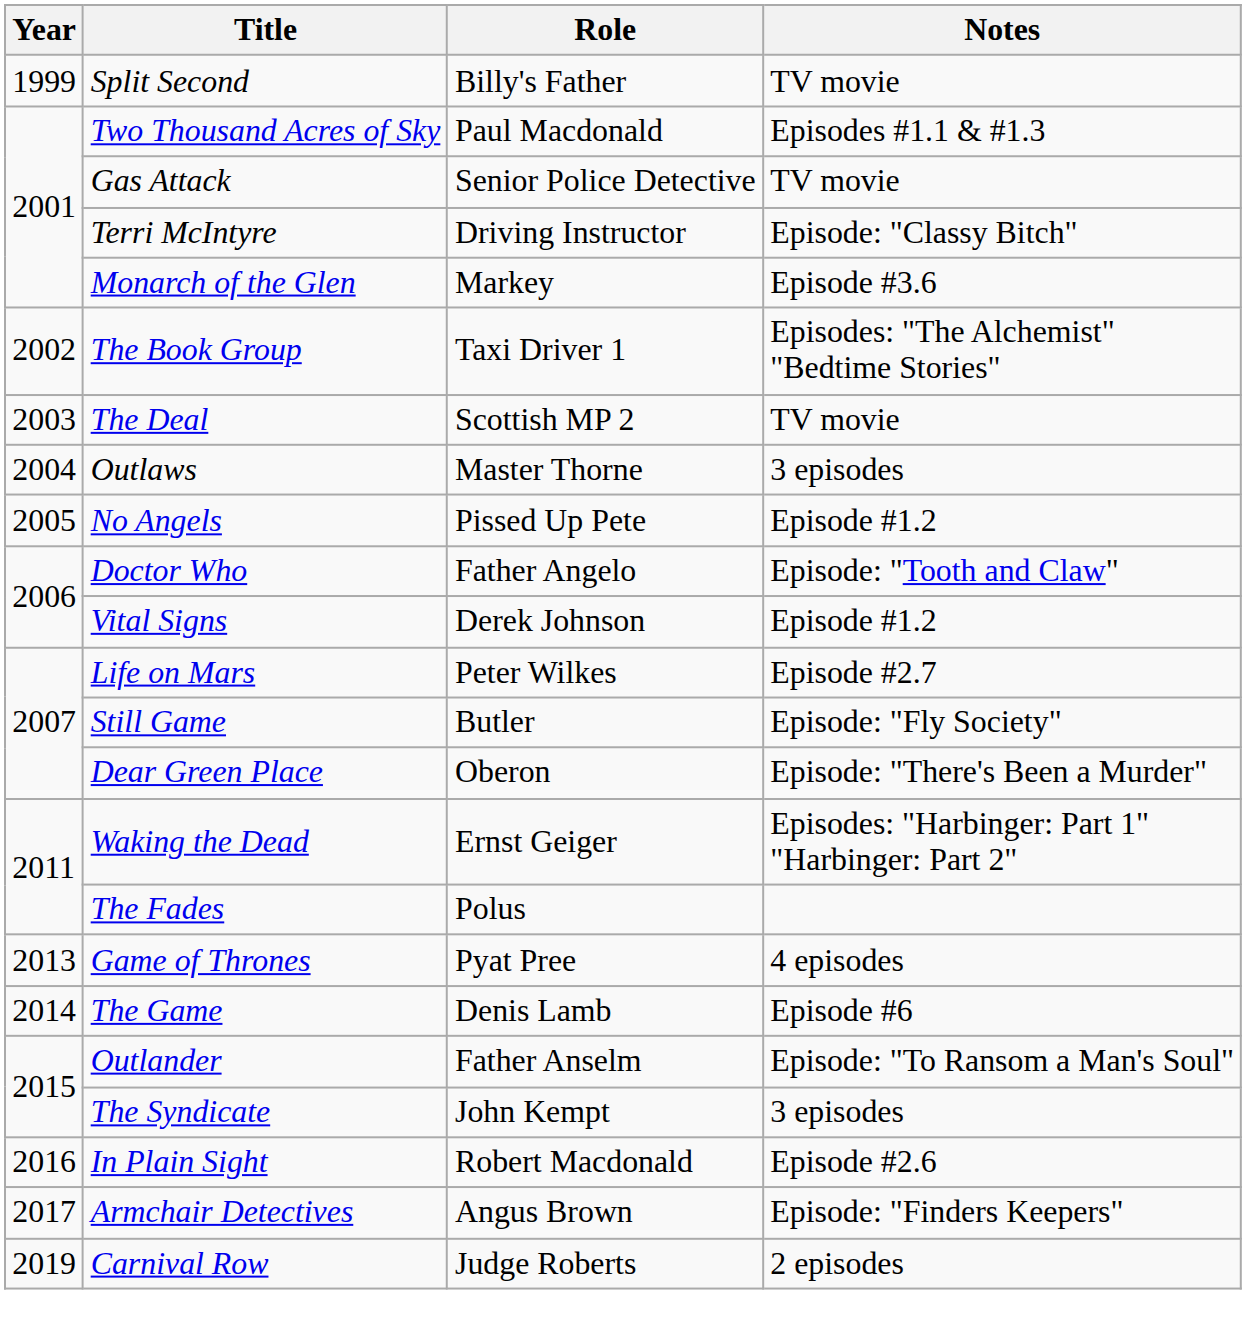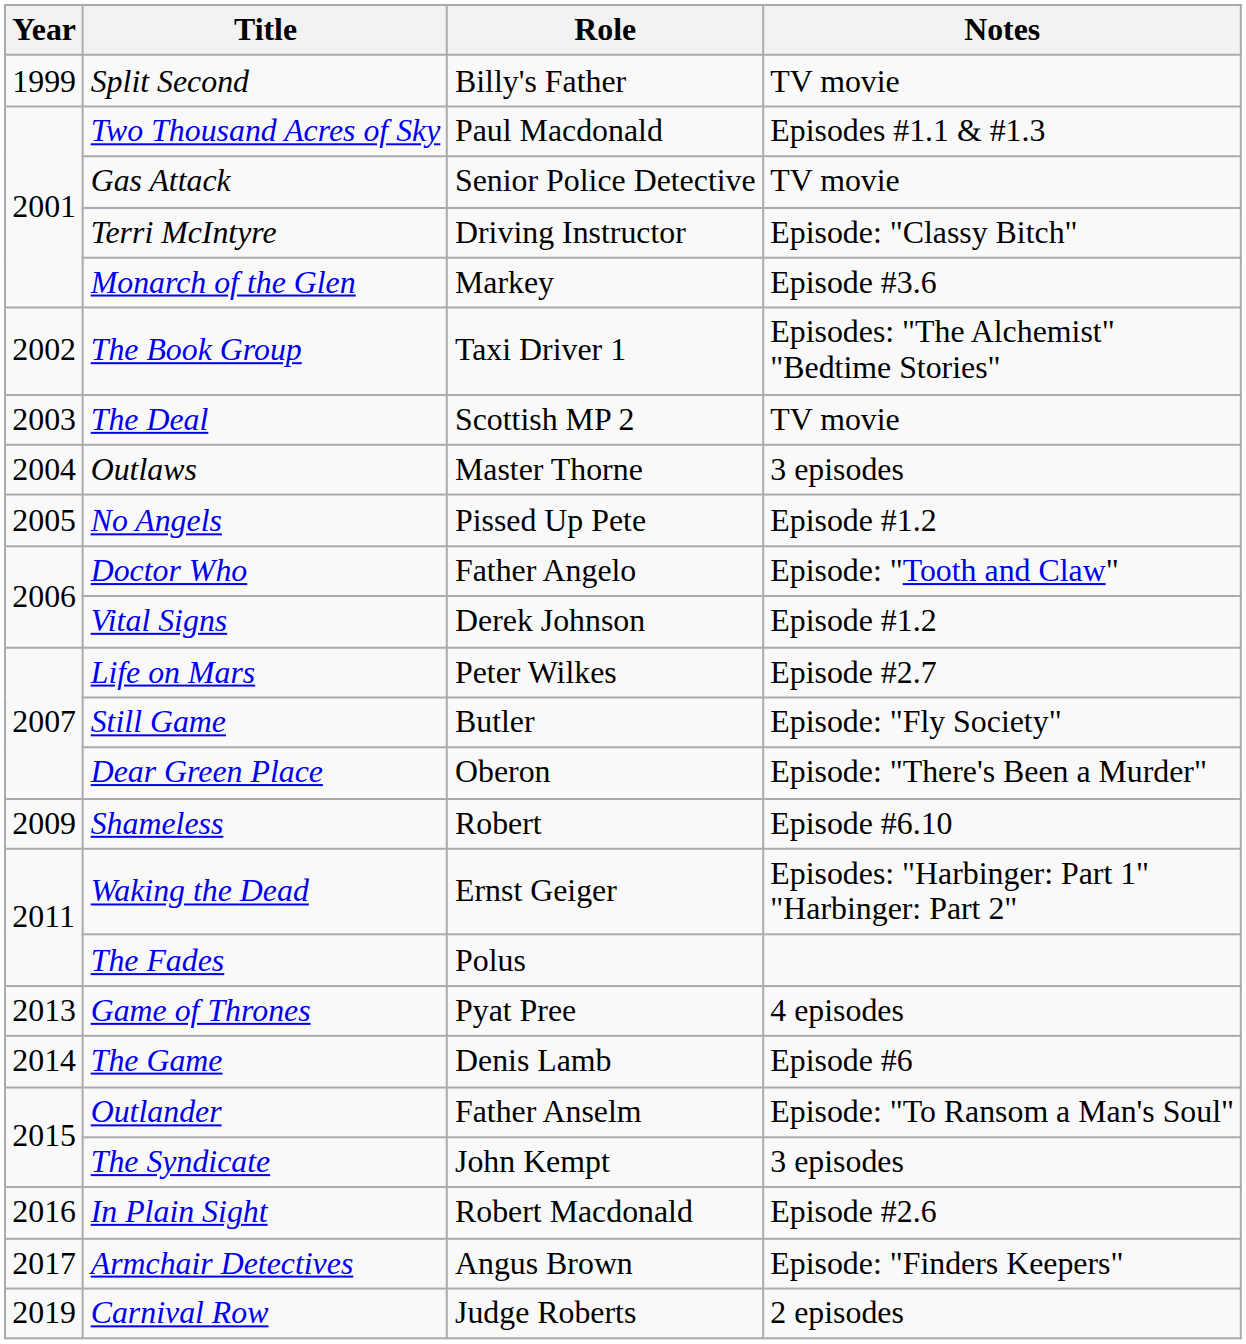 <table class="wikitable">
 <tr>
 <th>Year</th>
 <th>Title</th>
 <th>Role</th>
 <th>Notes</th>
 </tr>
 <tr>
 <td>1999</td>
 <td><em>Split Second</em></td>
 <td>Billy's Father</td>
 <td>TV movie</td>
 </tr>
 <tr>
 <td rowspan="4">2001</td>
 <td><em><a href='#'>Two Thousand Acres of Sky</a></em></td>
 <td>Paul Macdonald</td>
 <td>Episodes #1.1 & #1.3</td>
 </tr>
 <tr>
 <td><em>Gas Attack</em></td>
 <td>Senior Police Detective</td>
 <td>TV movie</td>
 </tr>
 <tr>
 <td><em>Terri McIntyre</em></td>
 <td>Driving Instructor</td>
 <td>Episode: "Classy Bitch"</td>
 </tr>
 <tr>
 <td><em><a href='#'>Monarch of the Glen</a></em></td>
 <td>Markey</td>
 <td>Episode #3.6</td>
 </tr>
 <tr>
 <td>2002</td>
 <td><em><a href='#'>The Book Group</a></em></td>
 <td>Taxi Driver 1</td>
 <td>Episodes: "The Alchemist"<br>"Bedtime Stories"</td>
 </tr>
 <tr>
 <td>2003</td>
 <td><em><a href='#'>The Deal</a></em></td>
 <td>Scottish MP 2</td>
 <td>TV movie</td>
 </tr>
 <tr>
 <td>2004</td>
 <td><em>Outlaws</em></td>
 <td>Master Thorne</td>
 <td>3 episodes</td>
 </tr>
 <tr>
 <td>2005</td>
 <td><em><a href='#'>No Angels</a></em></td>
 <td>Pissed Up Pete</td>
 <td>Episode #1.2</td>
 </tr>
 <tr>
 <td rowspan="2">2006</td>
 <td><em><a href='#'>Doctor Who</a></em></td>
 <td>Father Angelo</td>
 <td>Episode: "<a href='#'>Tooth and Claw</a>"</td>
 </tr>
 <tr>
 <td><em><a href='#'>Vital Signs</a></em></td>
 <td>Derek Johnson</td>
 <td>Episode #1.2</td>
 </tr>
 <tr>
 <td rowspan="3">2007</td>
 <td><em><a href='#'>Life on Mars</a></em></td>
 <td>Peter Wilkes</td>
 <td>Episode #2.7</td>
 </tr>
 <tr>
 <td><em><a href='#'>Still Game</a></em></td>
 <td>Butler</td>
 <td>Episode: "Fly Society"</td>
 </tr>
 <tr>
 <td><em><a href='#'>Dear Green Place</a></em></td>
 <td>Oberon</td>
 <td>Episode: "There's Been a Murder"</td>
 </tr>
 <tr>
+<td>2009</td>
+<td><em><a href='#'>Shameless</a></em></td>
+<td>Robert</td>
+<td>Episode #6.10</td>
+</tr>
+<tr>
 <td rowspan="2">2011</td>
 <td><em><a href='#'>Waking the Dead</a></em></td>
 <td>Ernst Geiger</td>
 <td>Episodes: "Harbinger: Part 1"<br>"Harbinger: Part 2"</td>
 </tr>
 <tr>
 <td><em><a href='#'>The Fades</a></em></td>
 <td>Polus</td>
 <td></td>
 </tr>
 <tr>
 <td>2013</td>
 <td><em><a href='#'>Game of Thrones</a></em></td>
 <td>Pyat Pree</td>
 <td>4 episodes</td>
 </tr>
 <tr>
 <td>2014</td>
 <td><em><a href='#'>The Game</a></em></td>
 <td>Denis Lamb</td>
 <td>Episode #6</td>
 </tr>
 <tr>
 <td rowspan=2>2015</td>
 <td><em><a href='#'>Outlander</a></em></td>
 <td>Father Anselm</td>
 <td>Episode: "To Ransom a Man's Soul"</td>
 </tr>
 <tr>
 <td><em><a href='#'>The Syndicate</a></em></td>
 <td>John Kempt</td>
 <td>3 episodes</td>
 </tr>
 <tr>
 <td>2016</td>
 <td><em><a href='#'>In Plain Sight</a></em></td>
 <td>Robert Macdonald</td>
 <td>Episode #2.6</td>
 </tr>
 <tr>
 <td>2017</td>
 <td><em><a href='#'>Armchair Detectives</a></em></td>
 <td>Angus Brown</td>
 <td>Episode: "Finders Keepers"</td>
 </tr>
 <tr>
 <td>2019</td>
 <td><em><a href='#'>Carnival Row</a></em></td>
 <td>Judge Roberts</td>
 <td>2 episodes</td>
 </tr>
 </table>
